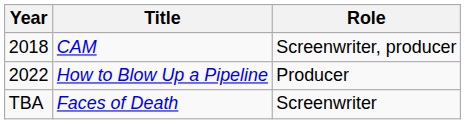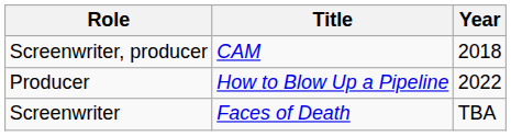 <table class="wikitable sortable">
 <tr>
+<th>Role</th>
+<th>Title</th>
 <th>Year</th>
-<th>Title</th>
-<th>Role</th>
 </tr>
 <tr>
+<td>Screenwriter, producer</td>
+<td><em><a href='#'>CAM</a></em></td>
 <td>2018</td>
-<td><em><a href='#'>CAM</a></em></td>
-<td>Screenwriter, producer</td>
 </tr>
 <tr>
+<td>Producer</td>
+<td><em><a href='#'>How to Blow Up a Pipeline</a></em></td>
 <td>2022</td>
-<td><em><a href='#'>How to Blow Up a Pipeline</a></em></td>
-<td>Producer</td>
 </tr>
 <tr>
+<td>Screenwriter</td>
+<td><em><a href='#'>Faces of Death</a></em></td>
 <td>TBA</td>
-<td><em><a href='#'>Faces of Death</a></em></td>
-<td>Screenwriter</td>
 </tr>
 </table>
